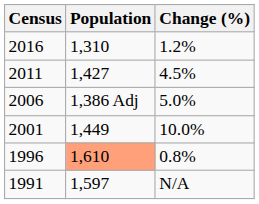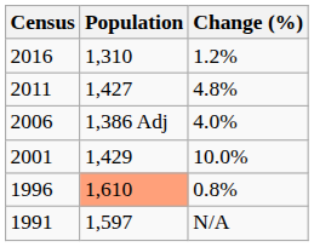 <table class="wikitable">
 <tr>
 <th>Census</th>
 <th>Population</th>
 <th>Change (%)</th>
 </tr>
 <tr>
 <td>2016</td>
 <td>1,310</td>
 <td> 1.2%</td>
 </tr>
 <tr>
 <td>2011</td>
 <td>1,427</td>
-<td> 4.5%</td>
+<td> 4.8%</td>
 </tr>
 <tr>
 <td>2006</td>
 <td>1,386 Adj</td>
-<td> 5.0%</td>
+<td> 4.0%</td>
 </tr>
 <tr>
 <td>2001</td>
-<td>1,449</td>
+<td>1,429</td>
 <td> 10.0%</td>
 </tr>
 <tr>
 <td>1996</td>
 <td style="background: lightsalmon;">1,610</td>
 <td> 0.8%</td>
 </tr>
 <tr>
 <td>1991</td>
 <td>1,597</td>
 <td>N/A</td>
 </tr>
 </table>
